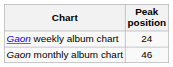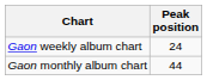 <table class="wikitable sortable">
 <tr>
 <th>Chart</th>
 <th>Peak<br>position</th>
 </tr>
 <tr>
 <td><em><a href='#'>Gaon</a></em> weekly album chart</td>
 <td align="center">24</td>
 </tr>
 <tr>
 <td><em>Gaon</em> monthly album chart</td>
-<td align="center">46</td>
+<td align="center">44</td>
 </tr>
 </table>
